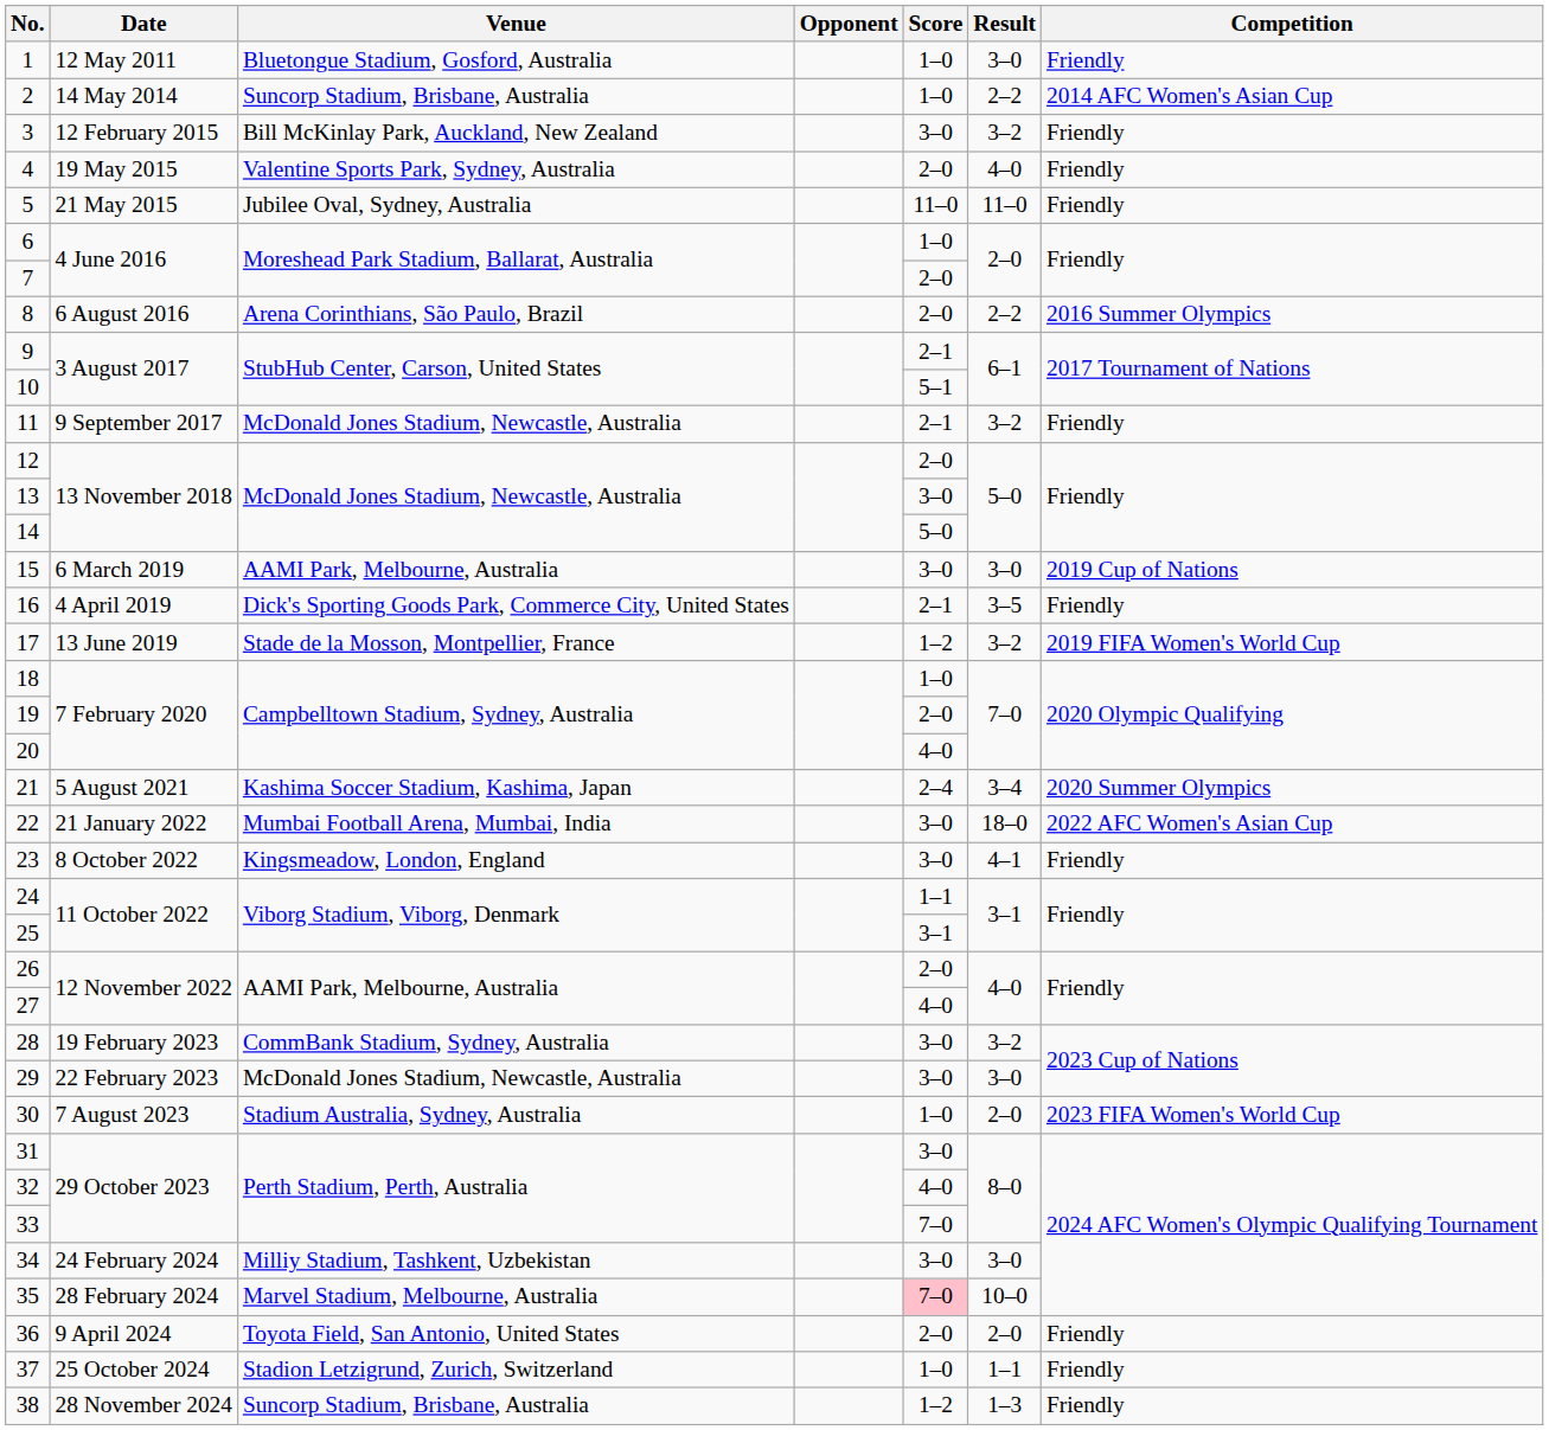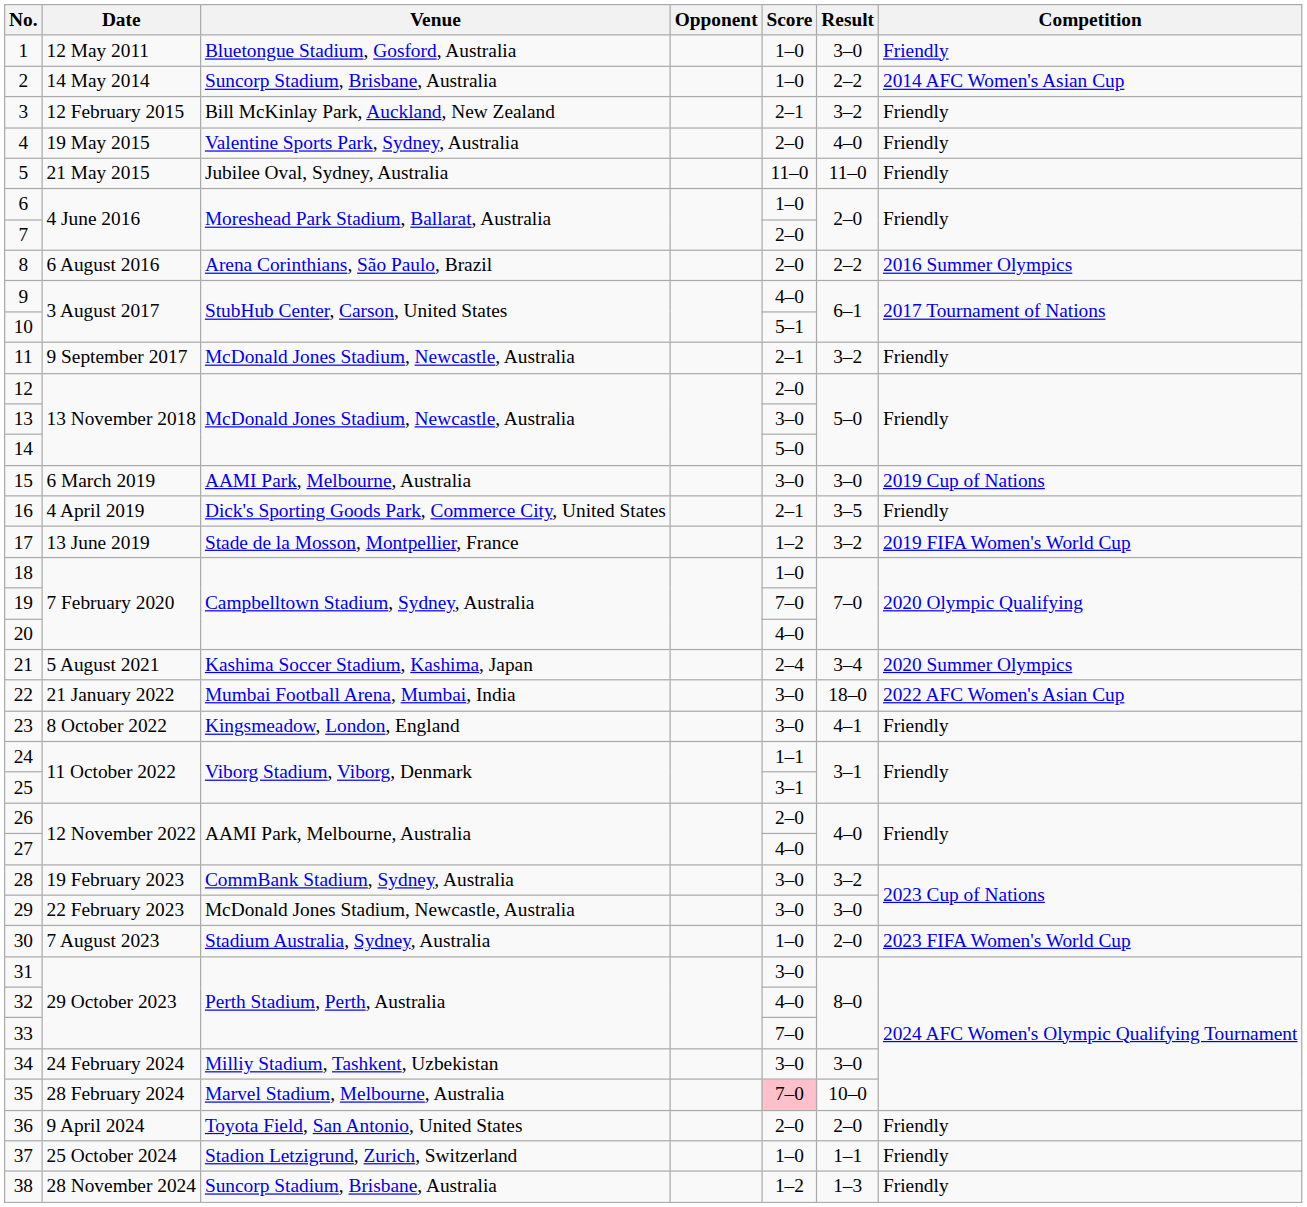 <table class="wikitable sortable">
 <tr>
 <th scope="col">No.</th>
 <th scope="col" data-sort-type="date">Date</th>
 <th scope="col">Venue</th>
 <th scope="col">Opponent</th>
 <th scope="col" class="unsortable">Score</th>
 <th scope="col" class="unsortable">Result</th>
 <th scope="col">Competition</th>
 </tr>
 <tr>
 <td align="center">1</td>
 <td>12 May 2011</td>
 <td><a href='#'>Bluetongue Stadium</a>, <a href='#'>Gosford</a>, Australia</td>
 <td></td>
 <td align="center">1–0</td>
 <td align="center">3–0</td>
 <td><a href='#'>Friendly</a></td>
 </tr>
 <tr>
 <td align="center">2</td>
 <td>14 May 2014</td>
 <td><a href='#'>Suncorp Stadium</a>, <a href='#'>Brisbane</a>, Australia</td>
 <td></td>
 <td align="center">1–0</td>
 <td align="center">2–2</td>
 <td><a href='#'>2014 AFC Women's Asian Cup</a></td>
 </tr>
 <tr>
 <td align="center">3</td>
 <td>12 February 2015</td>
 <td>Bill McKinlay Park, <a href='#'>Auckland</a>, New Zealand</td>
 <td></td>
-<td align="center">3–0</td>
+<td align="center">2–1</td>
 <td align="center">3–2</td>
 <td>Friendly</td>
 </tr>
 <tr>
 <td align="center">4</td>
 <td>19 May 2015</td>
 <td><a href='#'>Valentine Sports Park</a>, <a href='#'>Sydney</a>, Australia</td>
 <td></td>
 <td align="center">2–0</td>
 <td align="center">4–0</td>
 <td>Friendly</td>
 </tr>
 <tr>
 <td align="center">5</td>
 <td>21 May 2015</td>
 <td>Jubilee Oval, Sydney, Australia</td>
 <td></td>
 <td align="center">11–0</td>
 <td align="center">11–0</td>
 <td>Friendly</td>
 </tr>
 <tr>
 <td align="center">6</td>
 <td rowspan="2">4 June 2016</td>
 <td rowspan="2"><a href='#'>Moreshead Park Stadium</a>, <a href='#'>Ballarat</a>, Australia</td>
 <td rowspan="2"></td>
 <td align="center">1–0</td>
 <td rowspan="2" align="center">2–0</td>
 <td rowspan="2">Friendly</td>
 </tr>
 <tr>
 <td align="center">7</td>
 <td align="center">2–0</td>
 </tr>
 <tr>
 <td align="center">8</td>
 <td>6 August 2016</td>
 <td><a href='#'>Arena Corinthians</a>, <a href='#'>São Paulo</a>, Brazil</td>
 <td></td>
 <td align="center">2–0</td>
 <td align="center">2–2</td>
 <td><a href='#'>2016 Summer Olympics</a></td>
 </tr>
 <tr>
 <td align="center">9</td>
 <td rowspan="2">3 August 2017</td>
 <td rowspan="2"><a href='#'>StubHub Center</a>, <a href='#'>Carson</a>, United States</td>
 <td rowspan="2"></td>
-<td align="center">2–1</td>
+<td align="center">4–0</td>
 <td rowspan="2" align="center">6–1</td>
 <td rowspan="2"><a href='#'>2017 Tournament of Nations</a></td>
 </tr>
 <tr>
 <td align="center">10</td>
 <td align="center">5–1</td>
 </tr>
 <tr>
 <td align="center">11</td>
 <td>9 September 2017</td>
 <td><a href='#'>McDonald Jones Stadium</a>, <a href='#'>Newcastle</a>, Australia</td>
 <td></td>
 <td align="center">2–1</td>
 <td align="center">3–2</td>
 <td>Friendly</td>
 </tr>
 <tr>
 <td align="center">12</td>
 <td rowspan="3">13 November 2018</td>
 <td rowspan="3"><a href='#'>McDonald Jones Stadium</a>, <a href='#'>Newcastle</a>, Australia</td>
 <td rowspan="3"></td>
 <td align="center">2–0</td>
 <td rowspan="3" align="center">5–0</td>
 <td rowspan="3">Friendly</td>
 </tr>
 <tr>
 <td align="center">13</td>
 <td align="center">3–0</td>
 </tr>
 <tr>
 <td align="center">14</td>
 <td align="center">5–0</td>
 </tr>
 <tr>
 <td align="center">15</td>
 <td>6 March 2019</td>
 <td><a href='#'>AAMI Park</a>, <a href='#'>Melbourne</a>, Australia</td>
 <td></td>
 <td align="center">3–0</td>
 <td align="center">3–0</td>
 <td><a href='#'>2019 Cup of Nations</a></td>
 </tr>
 <tr>
 <td align="center">16</td>
 <td>4 April 2019</td>
 <td><a href='#'>Dick's Sporting Goods Park</a>, <a href='#'>Commerce City</a>, United States</td>
 <td></td>
 <td align="center">2–1</td>
 <td align="center">3–5</td>
 <td>Friendly</td>
 </tr>
 <tr>
 <td align="center">17</td>
 <td>13 June 2019</td>
 <td><a href='#'>Stade de la Mosson</a>, <a href='#'>Montpellier</a>, France</td>
 <td></td>
 <td align="center">1–2</td>
 <td align="center">3–2</td>
 <td><a href='#'>2019 FIFA Women's World Cup</a></td>
 </tr>
 <tr>
 <td align="center">18</td>
 <td rowspan="3">7 February 2020</td>
 <td rowspan="3"><a href='#'>Campbelltown Stadium</a>, <a href='#'>Sydney</a>, Australia</td>
 <td rowspan="3"></td>
 <td align="center">1–0</td>
 <td rowspan="3" align="center">7–0</td>
 <td rowspan="3"><a href='#'>2020 Olympic Qualifying</a></td>
 </tr>
 <tr>
 <td align="center">19</td>
-<td align="center">2–0</td>
+<td align="center">7–0</td>
 </tr>
 <tr>
 <td align="center">20</td>
 <td align="center">4–0</td>
 </tr>
 <tr>
 <td align="center">21</td>
 <td>5 August 2021</td>
 <td><a href='#'>Kashima Soccer Stadium</a>, <a href='#'>Kashima</a>, Japan</td>
 <td></td>
 <td align="center">2–4</td>
 <td align="center">3–4</td>
 <td><a href='#'>2020 Summer Olympics</a></td>
 </tr>
 <tr>
 <td align="center">22</td>
 <td>21 January 2022</td>
 <td><a href='#'>Mumbai Football Arena</a>, <a href='#'>Mumbai</a>, India</td>
 <td></td>
 <td align="center">3–0</td>
 <td align="center">18–0</td>
 <td><a href='#'>2022 AFC Women's Asian Cup</a></td>
 </tr>
 <tr>
 <td align="center">23</td>
 <td>8 October 2022</td>
 <td><a href='#'>Kingsmeadow</a>, <a href='#'>London</a>, England</td>
 <td></td>
 <td align="center">3–0</td>
 <td align="center">4–1</td>
 <td>Friendly</td>
 </tr>
 <tr>
 <td align="center">24</td>
 <td rowspan="2">11 October 2022</td>
 <td rowspan="2"><a href='#'>Viborg Stadium</a>, <a href='#'>Viborg</a>, Denmark</td>
 <td rowspan="2"></td>
 <td align="center">1–1</td>
 <td rowspan="2" align="center">3–1</td>
 <td rowspan="2">Friendly</td>
 </tr>
 <tr>
 <td align="center">25</td>
 <td align="center">3–1</td>
 </tr>
 <tr>
 <td align="center">26</td>
 <td rowspan="2">12 November 2022</td>
 <td rowspan="2">AAMI Park, Melbourne, Australia</td>
 <td rowspan="2"></td>
 <td align="center">2–0</td>
 <td rowspan="2" align="center">4–0</td>
 <td rowspan="2">Friendly</td>
 </tr>
 <tr>
 <td align="center">27</td>
 <td align="center">4–0</td>
 </tr>
 <tr>
 <td align="center">28</td>
 <td>19 February 2023</td>
 <td><a href='#'>CommBank Stadium</a>, <a href='#'>Sydney</a>, Australia</td>
 <td></td>
 <td align="center">3–0</td>
 <td align="center">3–2</td>
 <td rowspan=2><a href='#'>2023 Cup of Nations</a></td>
 </tr>
 <tr>
 <td align="center">29</td>
 <td>22 February 2023</td>
 <td>McDonald Jones Stadium, Newcastle, Australia</td>
 <td></td>
 <td align="center">3–0</td>
 <td align="center">3–0</td>
 </tr>
 <tr>
 <td align="center">30</td>
 <td>7 August 2023</td>
 <td><a href='#'>Stadium Australia</a>, <a href='#'>Sydney</a>, Australia</td>
 <td></td>
 <td align="center">1–0</td>
 <td align="center">2–0</td>
 <td><a href='#'>2023 FIFA Women's World Cup</a></td>
 </tr>
 <tr>
 <td align="center">31</td>
 <td rowspan=3>29 October 2023</td>
 <td rowspan=3><a href='#'>Perth Stadium</a>, <a href='#'>Perth</a>, Australia</td>
 <td rowspan=3></td>
 <td align="center">3–0</td>
 <td rowspan=3 style="text-align:center">8–0</td>
 <td rowspan=5><a href='#'>2024 AFC Women's Olympic Qualifying Tournament</a></td>
 </tr>
 <tr>
 <td align="center">32</td>
 <td align="center">4–0</td>
 </tr>
 <tr>
 <td align="center">33</td>
 <td align="center">7–0</td>
 </tr>
 <tr>
 <td align="center">34</td>
 <td>24 February 2024</td>
 <td><a href='#'>Milliy Stadium</a>, <a href='#'>Tashkent</a>, Uzbekistan</td>
 <td></td>
 <td align="center">3–0</td>
 <td align="center">3–0</td>
 </tr>
 <tr>
 <td align="center">35</td>
 <td>28 February 2024</td>
 <td><a href='#'>Marvel Stadium</a>, <a href='#'>Melbourne</a>, Australia</td>
 <td></td>
 <td align="center" style="background: pink;">7–0</td>
 <td align="center">10–0</td>
 </tr>
 <tr>
 <td align="center">36</td>
 <td>9 April 2024</td>
 <td><a href='#'>Toyota Field</a>, <a href='#'>San Antonio</a>, United States</td>
 <td></td>
 <td align="center">2–0</td>
 <td align="center">2–0</td>
 <td>Friendly</td>
 </tr>
 <tr>
 <td align="center">37</td>
 <td>25 October 2024</td>
 <td><a href='#'>Stadion Letzigrund</a>, <a href='#'>Zurich</a>, Switzerland</td>
 <td></td>
 <td align="center">1–0</td>
 <td align="center">1–1</td>
 <td>Friendly</td>
 </tr>
 <tr>
 <td align="center">38</td>
 <td>28 November 2024</td>
 <td><a href='#'>Suncorp Stadium</a>, <a href='#'>Brisbane</a>, Australia</td>
 <td></td>
 <td align="center">1–2</td>
 <td align="center">1–3</td>
 <td>Friendly</td>
 </tr>
 </table>
